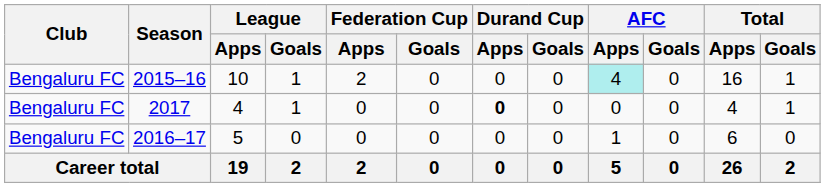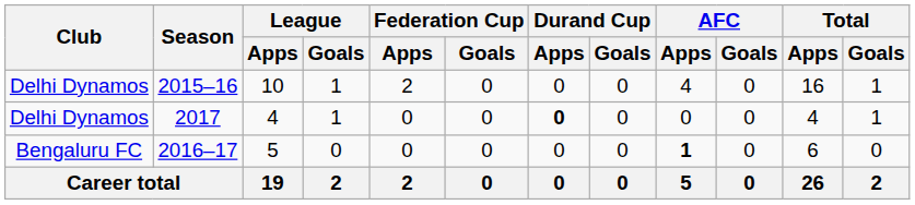 <table class="wikitable" style="text-align: center;">
 <tr>
 <th rowspan="2">Club</th>
 <th rowspan="2">Season</th>
 <th colspan="2">League</th>
 <th colspan="2">Federation Cup</th>
 <th colspan="2">Durand Cup</th>
 <th colspan="2"><a href='#'>AFC</a></th>
 <th colspan="2">Total</th>
 </tr>
 <tr>
 <th>Apps</th>
 <th>Goals</th>
 <th>Apps</th>
 <th>Goals</th>
 <th>Apps</th>
 <th>Goals</th>
 <th>Apps</th>
 <th>Goals</th>
 <th>Apps</th>
 <th>Goals</th>
 </tr>
 <tr>
-<td rowspan="1"><a href='#'>Bengaluru FC</a></td>
+<td rowspan="1"><a href='#'>Delhi Dynamos</a></td>
 <td><a href='#'>2015–16</a></td>
 <td>10</td>
 <td>1</td>
 <td>2</td>
 <td>0</td>
 <td>0</td>
 <td>0</td>
-<td style="background: paleturquoise;">4</td>
+<td>4</td>
 <td>0</td>
 <td>16</td>
 <td>1</td>
 </tr>
 <tr>
-<td rowspan="1"><a href='#'>Bengaluru FC</a></td>
+<td rowspan="1"><a href='#'>Delhi Dynamos</a></td>
 <td><a href='#'>2017</a></td>
 <td>4</td>
 <td>1</td>
 <td>0</td>
 <td>0</td>
 <td><strong>0</strong></td>
 <td>0</td>
 <td>0</td>
 <td>0</td>
 <td>4</td>
 <td>1</td>
 </tr>
 <tr>
 <td rowspan="1"><a href='#'>Bengaluru FC</a></td>
 <td><a href='#'>2016–17</a></td>
 <td>5</td>
 <td>0</td>
 <td>0</td>
 <td>0</td>
 <td>0</td>
 <td>0</td>
-<td>1</td>
+<td><strong>1</strong></td>
 <td>0</td>
 <td>6</td>
 <td>0</td>
 </tr>
 <tr>
 <th colspan="2">Career total</th>
 <th>19</th>
 <th>2</th>
 <th>2</th>
 <th>0</th>
 <th>0</th>
 <th>0</th>
 <th>5</th>
 <th>0</th>
 <th>26</th>
 <th>2</th>
 </tr>
 </table>
